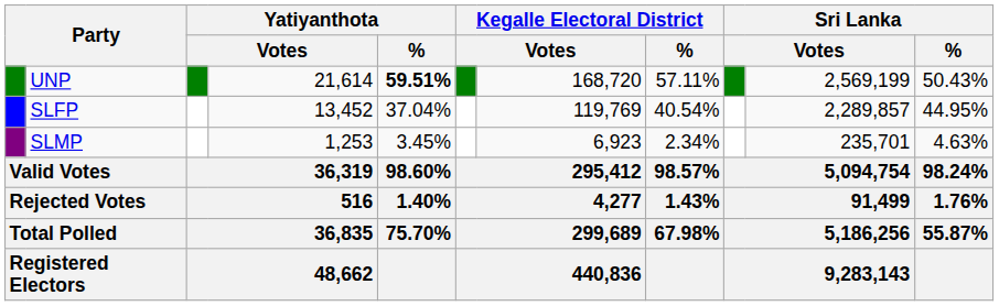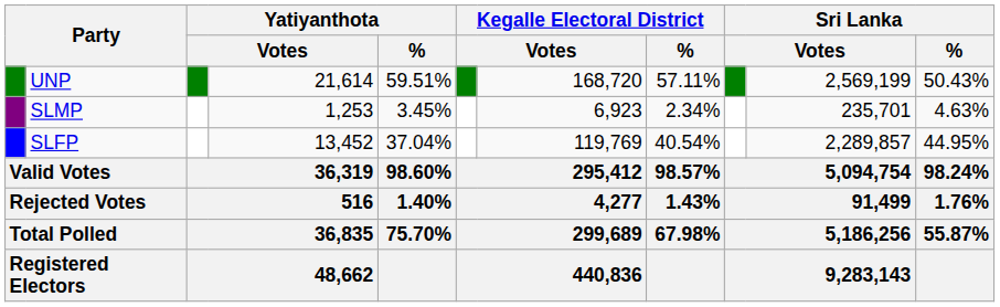 <table class="wikitable">
 <tr>
 <th colspan="2" width="144px"rowspan="2">Party</th>
 <th colspan="3" width="216px">Yatiyanthota</th>
 <th colspan="3" width="216px"><a href='#'>Kegalle Electoral District</a></th>
 <th colspan="3" width="216px">Sri Lanka</th>
 </tr>
 <tr>
 <th colspan="2" width="144px">Votes</th>
 <th>%</th>
 <th colspan="2" width="144px">Votes</th>
 <th>%</th>
 <th colspan="2" width="144px">Votes</th>
 <th>%</th>
 </tr>
 <tr>
 <td style="background-color:green;" width="10px"></td>
 <td style="text-align:left;"><a href='#'>UNP</a></td>
 <td style="background-color:green;" width="10px"></td>
 <td style="text-align:right;">21,614</td>
-<td style="text-align:right;"><strong>59.51%</strong></td>
+<td style="text-align:right;">59.51%</td>
 <td style="background-color:green;" width="10px"></td>
 <td style="text-align:right;">168,720</td>
 <td style="text-align:right;">57.11%</td>
 <td style="background-color:green;" width="10px"></td>
 <td style="text-align:right;">2,569,199</td>
 <td style="text-align:right;">50.43%</td>
+</tr>
+<tr>
+<td style="background-color:purple;" width="10px"></td>
+<td style="text-align:left;"><a href='#'>SLMP</a></td>
+<td style="background-color:white;" width="10px"></td>
+<td style="text-align:right;">1,253</td>
+<td style="text-align:right;">3.45%</td>
+<td style="background-color:white;" width="10px"></td>
+<td style="text-align:right;">6,923</td>
+<td style="text-align:right;">2.34%</td>
+<td style="background-color:white;" width="10px"></td>
+<td style="text-align:right;">235,701</td>
+<td style="text-align:right;">4.63%</td>
 </tr>
 <tr>
 <td style="background-color:blue;" width="10px"></td>
 <td style="text-align:left;"><a href='#'>SLFP</a></td>
 <td style="background-color:white;" width="10px"></td>
 <td style="text-align:right;">13,452</td>
 <td style="text-align:right;">37.04%</td>
 <td style="background-color:white;" width="10px"></td>
 <td style="text-align:right;">119,769</td>
 <td style="text-align:right;">40.54%</td>
 <td style="background-color:white;" width="10px"></td>
 <td style="text-align:right;">2,289,857</td>
 <td style="text-align:right;">44.95%</td>
-</tr>
-<tr>
-<td style="background-color:purple;" width="10px"></td>
-<td style="text-align:left;"><a href='#'>SLMP</a></td>
-<td style="background-color:white;" width="10px"></td>
-<td style="text-align:right;">1,253</td>
-<td style="text-align:right;">3.45%</td>
-<td style="background-color:white;" width="10px"></td>
-<td style="text-align:right;">6,923</td>
-<td style="text-align:right;">2.34%</td>
-<td style="background-color:white;" width="10px"></td>
-<td style="text-align:right;">235,701</td>
-<td style="text-align:right;">4.63%</td>
 </tr>
 <tr>
 <th colspan="2" width="144px"style="text-align:left;">Valid Votes</th>
 <th style="text-align:right;"colspan="2" width="144px">36,319</th>
 <th style="text-align:right;">98.60%</th>
 <th style="text-align:right;"colspan="2" width="144px">295,412</th>
 <th style="text-align:right;">98.57%</th>
 <th style="text-align:right;"colspan="2" width="144px">5,094,754</th>
 <th style="text-align:right;">98.24%</th>
 </tr>
 <tr>
 <th colspan="2" width="144px"style="text-align:left;">Rejected Votes</th>
 <th style="text-align:right;"colspan="2" width="144px">516</th>
 <th style="text-align:right;">1.40%</th>
 <th style="text-align:right;"colspan="2" width="144px">4,277</th>
 <th style="text-align:right;">1.43%</th>
 <th style="text-align:right;"colspan="2" width="144px">91,499</th>
 <th style="text-align:right;">1.76%</th>
 </tr>
 <tr>
 <th colspan="2" width="144px"style="text-align:left;">Total Polled</th>
 <th style="text-align:right;"colspan="2" width="144px">36,835</th>
 <th style="text-align:right;">75.70%</th>
 <th style="text-align:right;"colspan="2" width="144px">299,689</th>
 <th style="text-align:right;">67.98%</th>
 <th style="text-align:right;"colspan="2" width="144px">5,186,256</th>
 <th style="text-align:right;">55.87%</th>
 </tr>
 <tr>
 <th colspan="2" width="144px"style="text-align:left;">Registered Electors</th>
 <th style="text-align:right;"colspan="2" width="144px">48,662</th>
 <th></th>
 <th style="text-align:right;"colspan="2" width="144px">440,836</th>
 <th></th>
 <th style="text-align:right;"colspan="2" width="144px">9,283,143</th>
 <th></th>
 </tr>
 </table>
